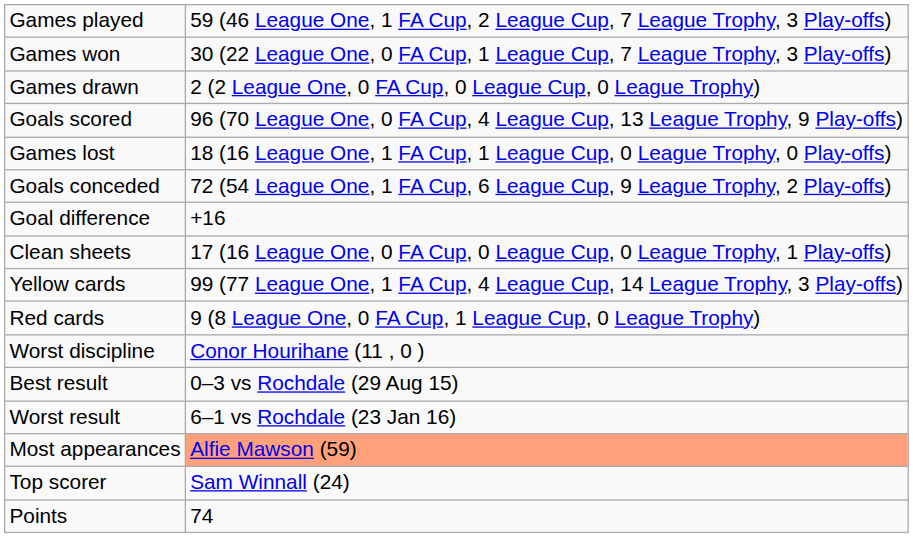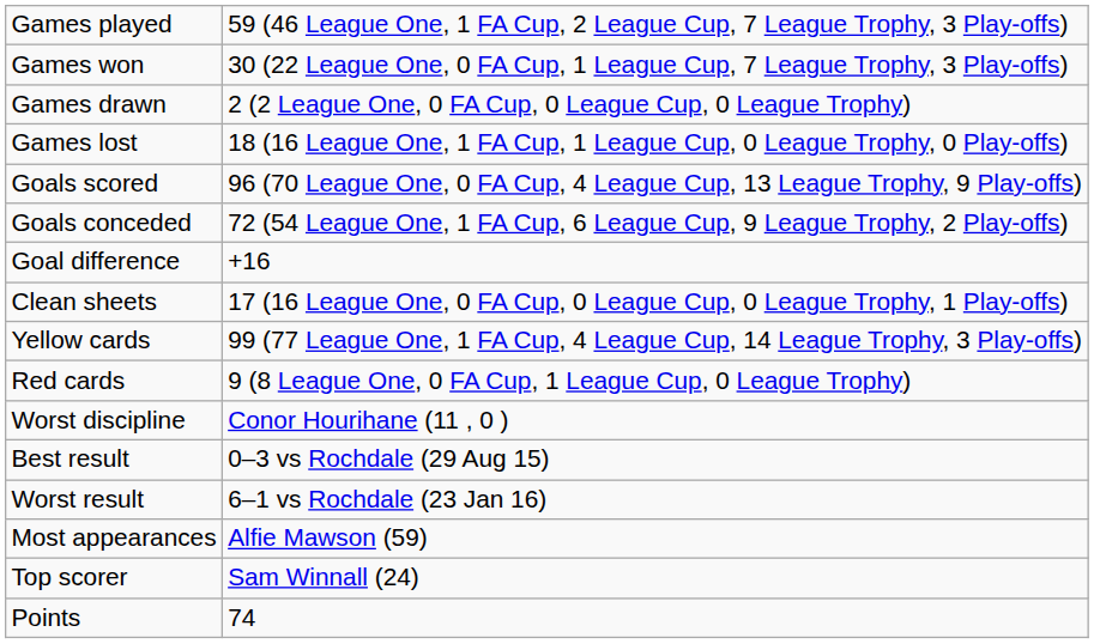 <table class="wikitable">
 <tr>
 <td>Games played</td>
 <td>59 (46 <a href='#'>League One</a>, 1 <a href='#'>FA Cup</a>, 2 <a href='#'>League Cup</a>, 7 <a href='#'>League Trophy</a>, 3 <a href='#'>Play-offs</a>)</td>
 </tr>
 <tr>
 <td>Games won</td>
 <td>30 (22 <a href='#'>League One</a>, 0 <a href='#'>FA Cup</a>, 1 <a href='#'>League Cup</a>, 7 <a href='#'>League Trophy</a>, 3 <a href='#'>Play-offs</a>)</td>
 </tr>
 <tr>
 <td>Games drawn</td>
 <td>2 (2 <a href='#'>League One</a>, 0 <a href='#'>FA Cup</a>, 0 <a href='#'>League Cup</a>, 0 <a href='#'>League Trophy</a>)</td>
 </tr>
 <tr>
+<td>Games lost</td>
+<td>18 (16 <a href='#'>League One</a>, 1 <a href='#'>FA Cup</a>, 1 <a href='#'>League Cup</a>, 0 <a href='#'>League Trophy</a>, 0 <a href='#'>Play-offs</a>)</td>
+</tr>
+<tr>
 <td>Goals scored</td>
 <td>96 (70 <a href='#'>League One</a>, 0 <a href='#'>FA Cup</a>, 4 <a href='#'>League Cup</a>, 13 <a href='#'>League Trophy</a>, 9 <a href='#'>Play-offs</a>)</td>
-</tr>
-<tr>
-<td>Games lost</td>
-<td>18 (16 <a href='#'>League One</a>, 1 <a href='#'>FA Cup</a>, 1 <a href='#'>League Cup</a>, 0 <a href='#'>League Trophy</a>, 0 <a href='#'>Play-offs</a>)</td>
 </tr>
 <tr>
 <td>Goals conceded</td>
 <td>72 (54 <a href='#'>League One</a>, 1 <a href='#'>FA Cup</a>, 6 <a href='#'>League Cup</a>, 9 <a href='#'>League Trophy</a>, 2 <a href='#'>Play-offs</a>)</td>
 </tr>
 <tr>
 <td>Goal difference</td>
 <td>+16</td>
 </tr>
 <tr>
 <td>Clean sheets</td>
 <td>17 (16 <a href='#'>League One</a>, 0 <a href='#'>FA Cup</a>, 0 <a href='#'>League Cup</a>, 0 <a href='#'>League Trophy</a>, 1 <a href='#'>Play-offs</a>)</td>
 </tr>
 <tr>
 <td>Yellow cards</td>
 <td>99 (77 <a href='#'>League One</a>, 1 <a href='#'>FA Cup</a>, 4 <a href='#'>League Cup</a>, 14 <a href='#'>League Trophy</a>, 3 <a href='#'>Play-offs</a>)</td>
 </tr>
 <tr>
 <td>Red cards</td>
 <td>9 (8 <a href='#'>League One</a>, 0 <a href='#'>FA Cup</a>, 1 <a href='#'>League Cup</a>, 0 <a href='#'>League Trophy</a>)</td>
 </tr>
 <tr>
 <td>Worst discipline</td>
 <td><a href='#'>Conor Hourihane</a> (11 , 0 )</td>
 </tr>
 <tr>
 <td>Best result</td>
 <td>0–3 vs <a href='#'>Rochdale</a> (29 Aug 15)</td>
 </tr>
 <tr>
 <td>Worst result</td>
 <td>6–1 vs <a href='#'>Rochdale</a> (23 Jan 16)</td>
 </tr>
 <tr>
 <td>Most appearances</td>
-<td style="background: lightsalmon;"><a href='#'>Alfie Mawson</a> (59)</td>
+<td><a href='#'>Alfie Mawson</a> (59)</td>
 </tr>
 <tr>
 <td>Top scorer</td>
 <td><a href='#'>Sam Winnall</a> (24)</td>
 </tr>
 <tr>
 <td>Points</td>
 <td>74</td>
 </tr>
 </table>
